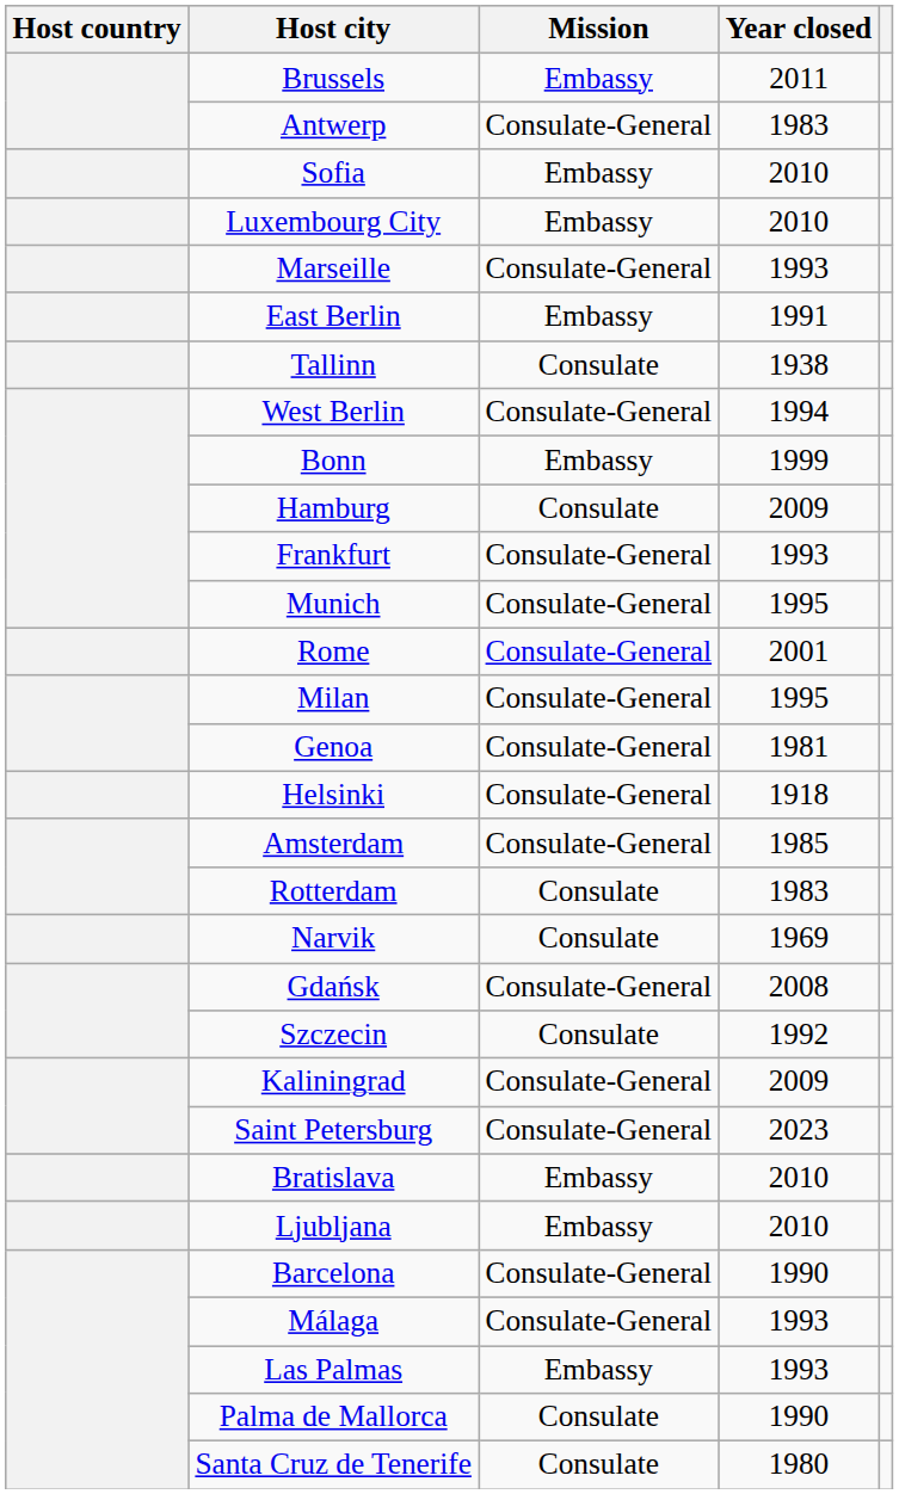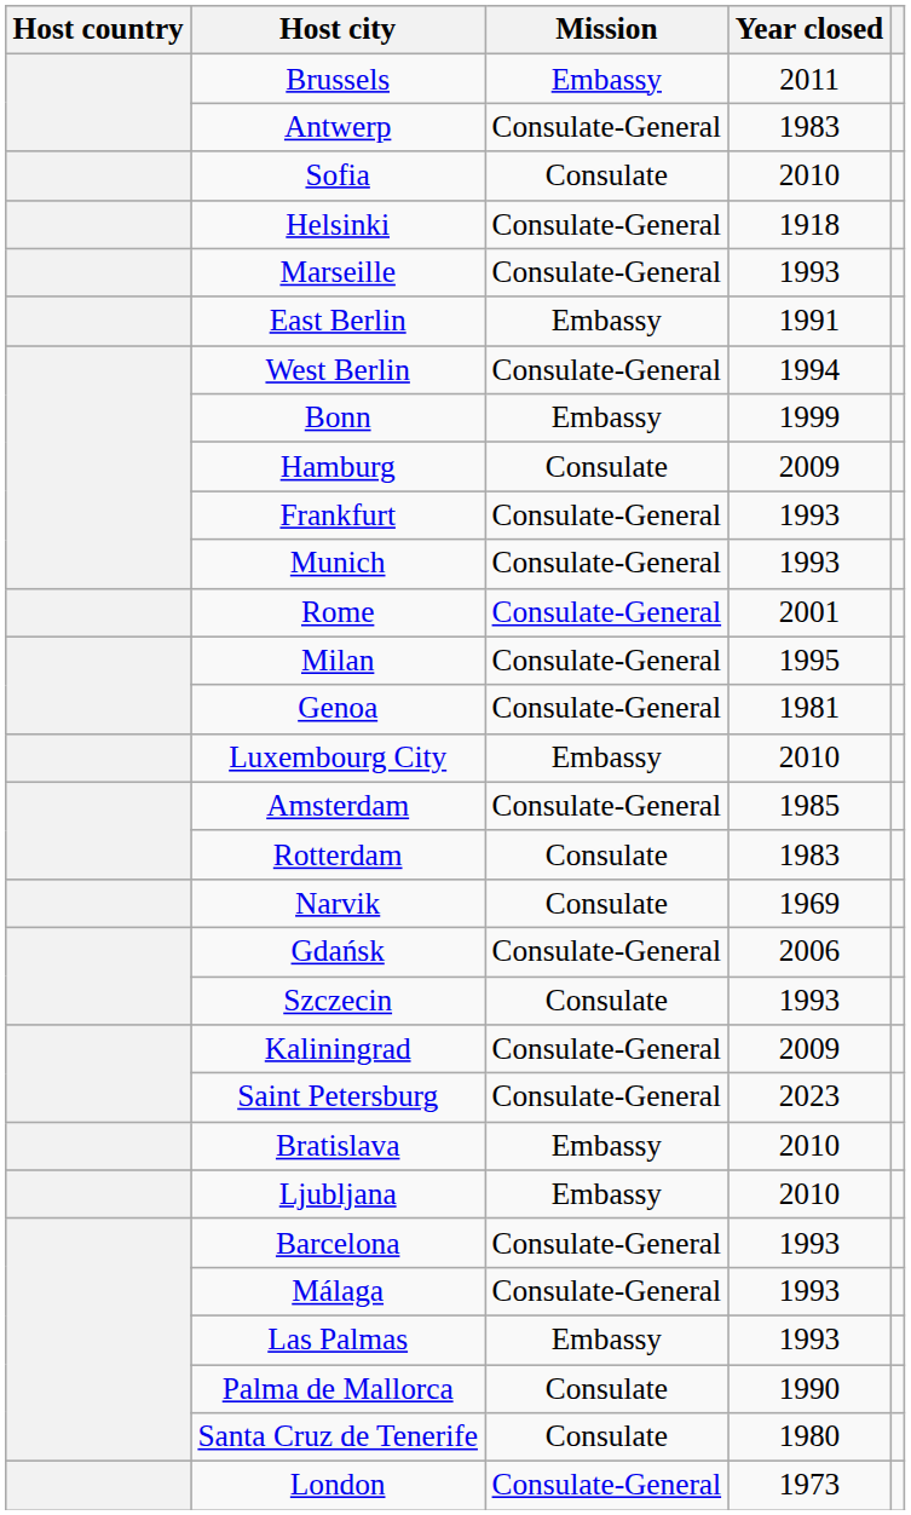 <table class="wikitable plainrowheaders" style="text-align:center;">
 <tr>
 <th scope="col">Host country</th>
 <th scope="col">Host city</th>
 <th scope="col">Mission</th>
 <th scope="col">Year closed</th>
 <th scope="col"></th>
 </tr>
 <tr>
 <th scope="row" rowspan="2"></th>
 <td><a href='#'>Brussels</a></td>
 <td><a href='#'>Embassy</a></td>
 <td>2011</td>
 <td></td>
 </tr>
 <tr>
 <td><a href='#'>Antwerp</a></td>
 <td>Consulate-General</td>
 <td>1983</td>
 <td></td>
 </tr>
 <tr>
 <th scope="row"></th>
 <td><a href='#'>Sofia</a></td>
-<td>Embassy</td>
+<td>Consulate</td>
 <td>2010</td>
 <td></td>
 </tr>
 <tr>
 <th scope="row"></th>
-<td><a href='#'>Luxembourg City</a></td>
-<td>Embassy</td>
-<td>2010</td>
+<td><a href='#'>Helsinki</a></td>
+<td>Consulate-General</td>
+<td>1918</td>
 <td></td>
 </tr>
 <tr>
 <th scope="row"></th>
 <td><a href='#'>Marseille</a></td>
 <td>Consulate-General</td>
 <td>1993</td>
 <td></td>
 </tr>
 <tr>
 <th scope="row"></th>
 <td><a href='#'>East Berlin</a></td>
 <td>Embassy</td>
 <td>1991</td>
-<td></td>
-</tr>
-<tr>
-<th scope="row"></th>
-<td><a href='#'>Tallinn</a></td>
-<td>Consulate</td>
-<td>1938</td>
 <td></td>
 </tr>
 <tr>
 <th scope="row" rowspan="5"></th>
 <td><a href='#'>West Berlin</a></td>
 <td>Consulate-General</td>
 <td>1994</td>
 <td></td>
 </tr>
 <tr>
 <td><a href='#'>Bonn</a></td>
 <td>Embassy</td>
 <td>1999</td>
 <td></td>
 </tr>
 <tr>
 <td><a href='#'>Hamburg</a></td>
 <td>Consulate</td>
 <td>2009</td>
 <td></td>
 </tr>
 <tr>
 <td><a href='#'>Frankfurt</a></td>
 <td>Consulate-General</td>
 <td>1993</td>
 <td></td>
 </tr>
 <tr>
 <td><a href='#'>Munich</a></td>
 <td>Consulate-General</td>
-<td>1995</td>
+<td>1993</td>
 <td></td>
 </tr>
 <tr>
 <th scope="row"></th>
 <td><a href='#'>Rome</a></td>
 <td><a href='#'>Consulate-General</a></td>
 <td>2001</td>
 <td></td>
 </tr>
 <tr>
 <th scope="row" rowspan="2"></th>
 <td><a href='#'>Milan</a></td>
 <td>Consulate-General</td>
 <td>1995</td>
 <td></td>
 </tr>
 <tr>
 <td><a href='#'>Genoa</a></td>
 <td>Consulate-General</td>
 <td>1981</td>
 <td></td>
 </tr>
 <tr>
 <th scope="row"></th>
-<td><a href='#'>Helsinki</a></td>
-<td>Consulate-General</td>
-<td>1918</td>
+<td><a href='#'>Luxembourg City</a></td>
+<td>Embassy</td>
+<td>2010</td>
 <td></td>
 </tr>
 <tr>
 <th scope="row" rowspan="2"></th>
 <td><a href='#'>Amsterdam</a></td>
 <td>Consulate-General</td>
 <td>1985</td>
 <td></td>
 </tr>
 <tr>
 <td><a href='#'>Rotterdam</a></td>
 <td>Consulate</td>
 <td>1983</td>
 <td></td>
 </tr>
 <tr>
 <th scope="row"></th>
 <td><a href='#'>Narvik</a></td>
 <td>Consulate</td>
 <td>1969</td>
 <td></td>
 </tr>
 <tr>
 <th scope="row" rowspan="2"></th>
 <td><a href='#'>Gdańsk</a></td>
 <td>Consulate-General</td>
-<td>2008</td>
+<td>2006</td>
 <td></td>
 </tr>
 <tr>
 <td><a href='#'>Szczecin</a></td>
 <td>Consulate</td>
-<td>1992</td>
+<td>1993</td>
 <td></td>
 </tr>
 <tr>
 <th scope="row" rowspan="2"></th>
 <td><a href='#'>Kaliningrad</a></td>
 <td>Consulate-General</td>
 <td>2009</td>
 <td></td>
 </tr>
 <tr>
 <td><a href='#'>Saint Petersburg</a></td>
 <td>Consulate-General</td>
 <td>2023</td>
 <td></td>
 </tr>
 <tr>
 <th scope="row"></th>
 <td><a href='#'>Bratislava</a></td>
 <td>Embassy</td>
 <td>2010</td>
 <td></td>
 </tr>
 <tr>
 <th scope="row"></th>
 <td><a href='#'>Ljubljana</a></td>
 <td>Embassy</td>
 <td>2010</td>
 <td></td>
 </tr>
 <tr>
 <th scope="row" rowspan="5"></th>
 <td><a href='#'>Barcelona</a></td>
 <td>Consulate-General</td>
-<td>1990</td>
+<td>1993</td>
 <td></td>
 </tr>
 <tr>
 <td><a href='#'>Málaga</a></td>
 <td>Consulate-General</td>
 <td>1993</td>
 <td></td>
 </tr>
 <tr>
 <td><a href='#'>Las Palmas</a></td>
 <td>Embassy</td>
 <td>1993</td>
 <td></td>
 </tr>
 <tr>
 <td><a href='#'>Palma de Mallorca</a></td>
 <td>Consulate</td>
 <td>1990</td>
 <td></td>
 </tr>
 <tr>
 <td><a href='#'>Santa Cruz de Tenerife</a></td>
 <td>Consulate</td>
 <td>1980</td>
 <td></td>
 </tr>
+<tr>
+<th scope="row"></th>
+<td><a href='#'>London</a></td>
+<td><a href='#'>Consulate-General</a></td>
+<td>1973</td>
+<td></td>
+</tr>
 </table>
